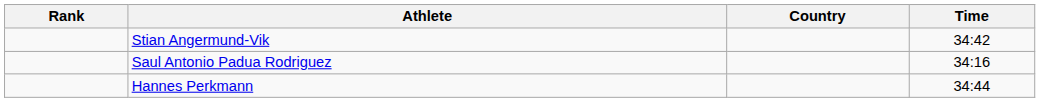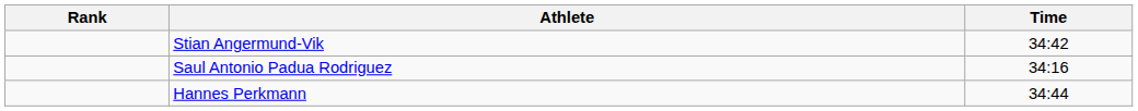 <table class="wikitable" width=80% style="font-size:90%; text-align:center;">
 <tr>
 <th>Rank</th>
 <th>Athlete</th>
-<th>Country</th>
 <th>Time</th>
 </tr>
 <tr>
 <td></td>
 <td align=left><a href='#'>Stian Angermund-Vik</a></td>
-<td align=left></td>
 <td>34:42</td>
 </tr>
 <tr>
 <td></td>
 <td align=left><a href='#'>Saul Antonio Padua Rodriguez</a></td>
-<td align=left></td>
 <td>34:16</td>
 </tr>
 <tr>
 <td></td>
 <td align=left><a href='#'>Hannes Perkmann</a></td>
-<td align=left></td>
 <td>34:44</td>
 </tr>
 </table>
